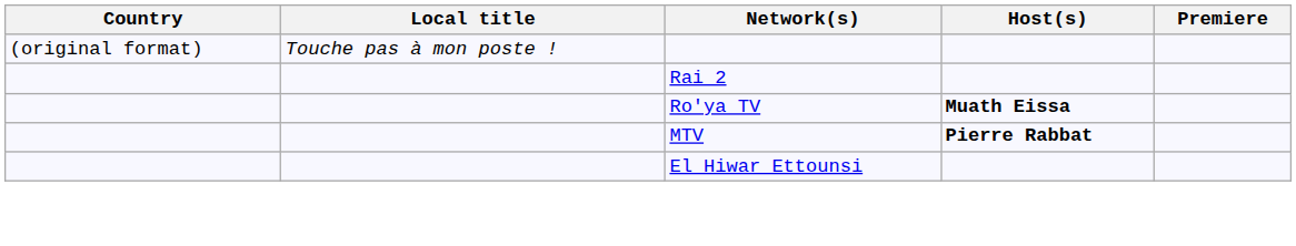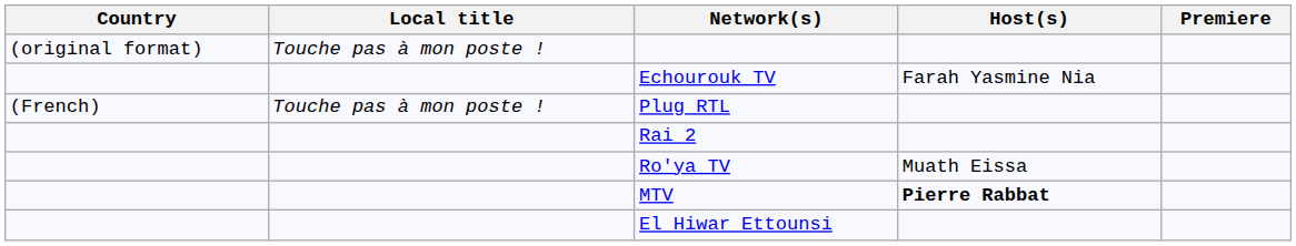 <table class="wikitable" style="text-align:left; font-size:100%; line-height:14px; background:#F8F8FF; width:100%;">
 <tr>
 <th>Country</th>
 <th>Local title</th>
 <th>Network(s)</th>
 <th>Host(s)</th>
 <th>Premiere</th>
 </tr>
 <tr>
 <td> (original format)</td>
 <td><em>Touche pas à mon poste !</em></td>
 <td></td>
 <td></td>
 <td></td>
 </tr>
 <tr>
 <td></td>
 <td></td>
+<td><a href='#'>Echourouk TV</a></td>
+<td>Farah Yasmine Nia</td>
+<td></td>
+</tr>
+<tr>
+<td> (French)</td>
+<td><em>Touche pas à mon poste !</em></td>
+<td><a href='#'>Plug RTL</a></td>
+<td></td>
+<td></td>
+</tr>
+<tr>
+<td></td>
+<td></td>
 <td><a href='#'>Rai 2</a></td>
 <td></td>
 <td></td>
 </tr>
 <tr>
 <td></td>
 <td></td>
 <td><a href='#'>Ro'ya TV</a></td>
-<td><strong>Muath Eissa</strong></td>
+<td>Muath Eissa</td>
 <td></td>
 </tr>
 <tr>
 <td></td>
 <td></td>
 <td><a href='#'>MTV</a></td>
 <td><strong>Pierre Rabbat</strong></td>
 <td></td>
 </tr>
 <tr>
 <td></td>
 <td></td>
 <td><a href='#'>El Hiwar Ettounsi</a></td>
 <td></td>
 <td></td>
 </tr>
 </table>
